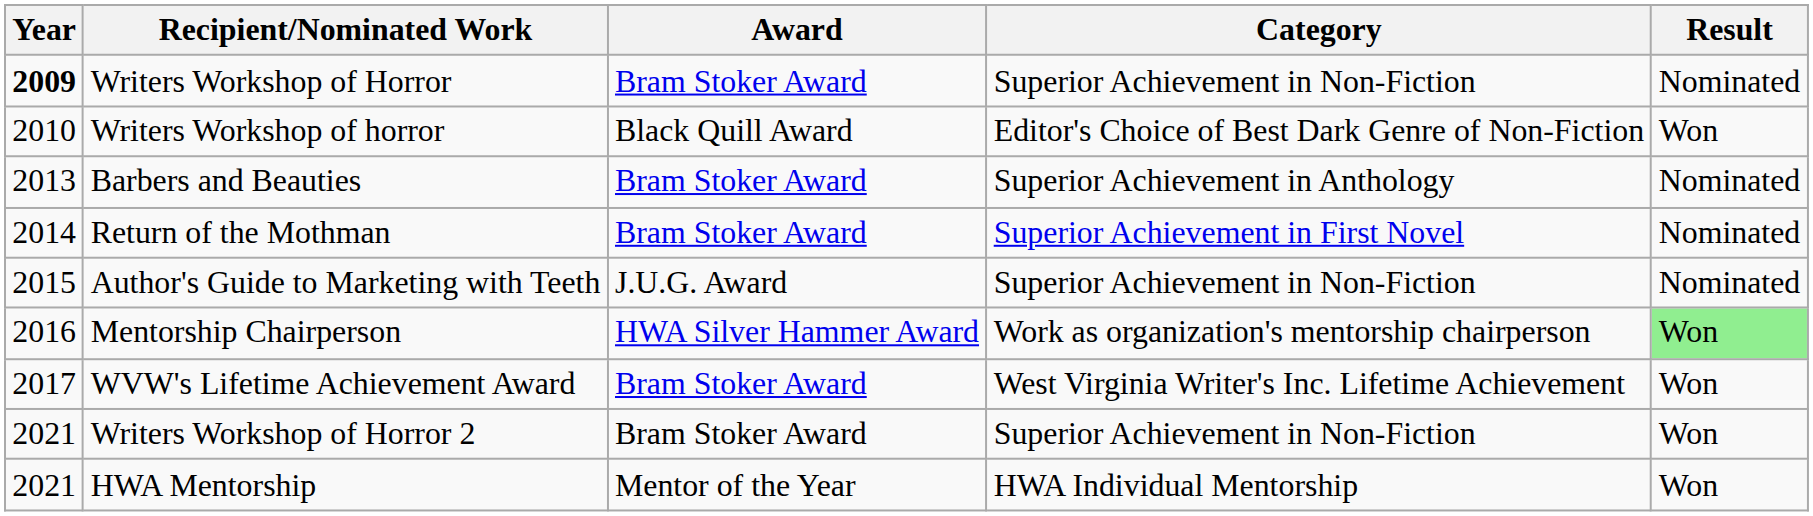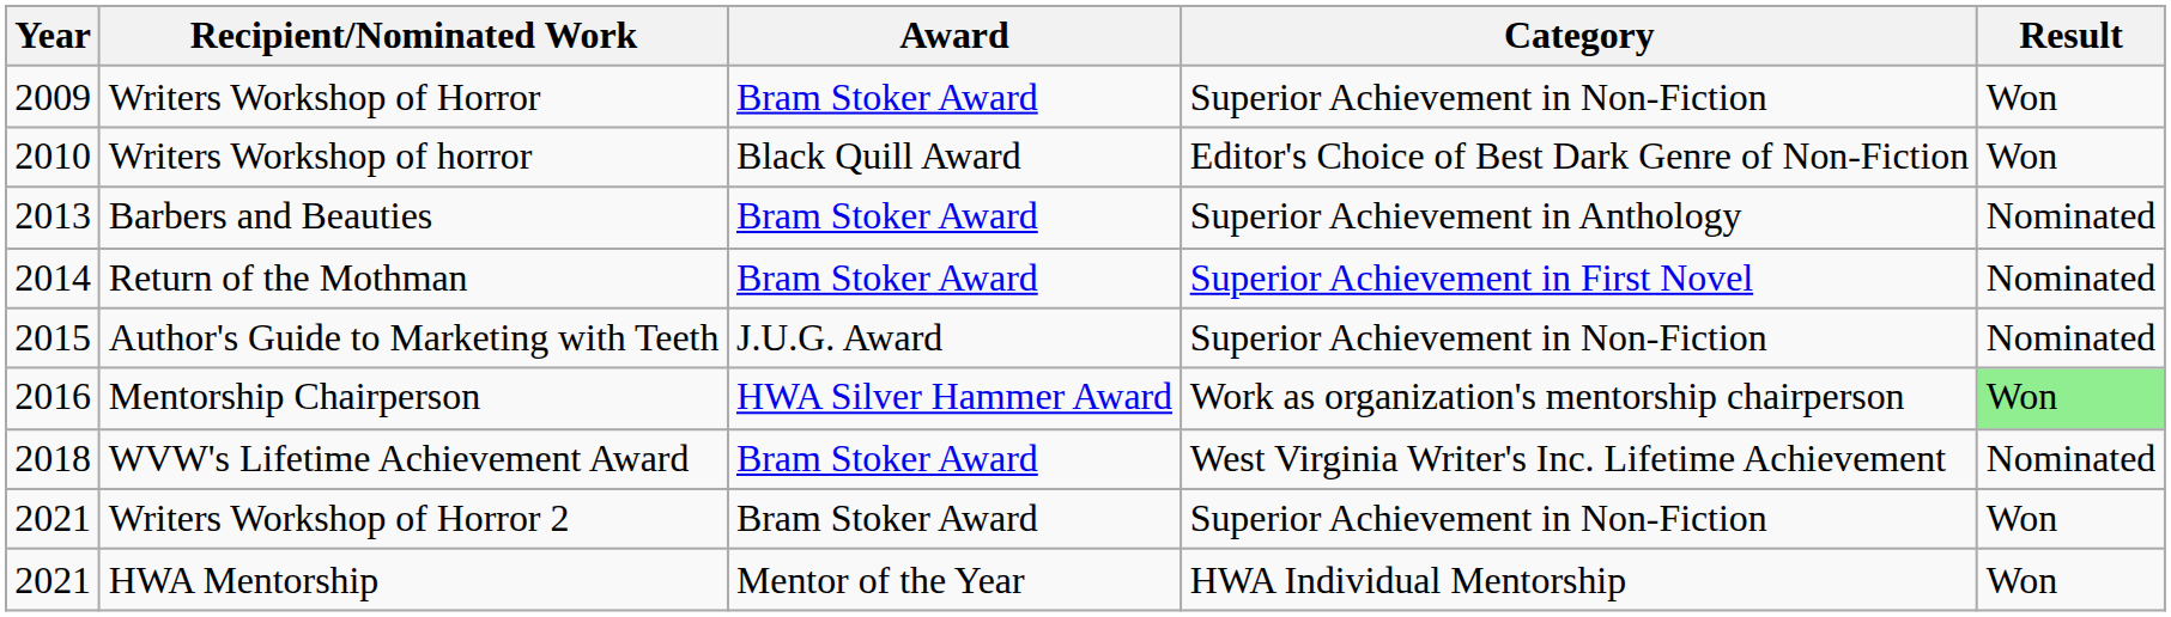 <table class="wikitable">
 <tr>
 <th>Year</th>
 <th>Recipient/Nominated Work</th>
 <th>Award</th>
 <th>Category</th>
 <th>Result</th>
 </tr>
 <tr>
-<td><strong>2009</strong></td>
+<td>2009</td>
 <td>Writers Workshop of Horror</td>
 <td><a href='#'>Bram Stoker Award</a></td>
 <td>Superior Achievement in Non-Fiction</td>
-<td>Nominated</td>
+<td>Won</td>
 </tr>
 <tr>
 <td>2010</td>
 <td>Writers Workshop of horror</td>
 <td>Black Quill Award</td>
 <td>Editor's Choice of Best Dark Genre of Non-Fiction</td>
 <td>Won</td>
 </tr>
 <tr>
 <td>2013</td>
 <td>Barbers and Beauties</td>
 <td><a href='#'>Bram Stoker Award</a></td>
 <td>Superior Achievement in Anthology</td>
 <td>Nominated</td>
 </tr>
 <tr>
 <td>2014</td>
 <td>Return of the Mothman</td>
 <td><a href='#'>Bram Stoker Award</a></td>
 <td><a href='#'>Superior Achievement in First Novel</a></td>
 <td>Nominated</td>
 </tr>
 <tr>
 <td>2015</td>
 <td>Author's Guide to Marketing with Teeth</td>
 <td>J.U.G. Award</td>
 <td>Superior Achievement in Non-Fiction</td>
 <td>Nominated</td>
 </tr>
 <tr>
 <td>2016</td>
 <td>Mentorship Chairperson</td>
 <td><a href='#'>HWA Silver Hammer Award</a></td>
 <td>Work as organization's mentorship chairperson</td>
 <td style="background: lightgreen;">Won</td>
 </tr>
 <tr>
-<td>2017</td>
+<td>2018</td>
 <td>WVW's Lifetime Achievement Award</td>
 <td><a href='#'>Bram Stoker Award</a></td>
 <td>West Virginia Writer's Inc. Lifetime Achievement</td>
-<td>Won</td>
+<td>Nominated</td>
 </tr>
 <tr>
 <td>2021</td>
 <td>Writers Workshop of Horror 2</td>
 <td>Bram Stoker Award</td>
 <td>Superior Achievement in Non-Fiction</td>
 <td>Won</td>
 </tr>
 <tr>
 <td>2021</td>
 <td>HWA Mentorship</td>
 <td>Mentor of the Year</td>
 <td>HWA Individual Mentorship</td>
 <td>Won</td>
 </tr>
 </table>
